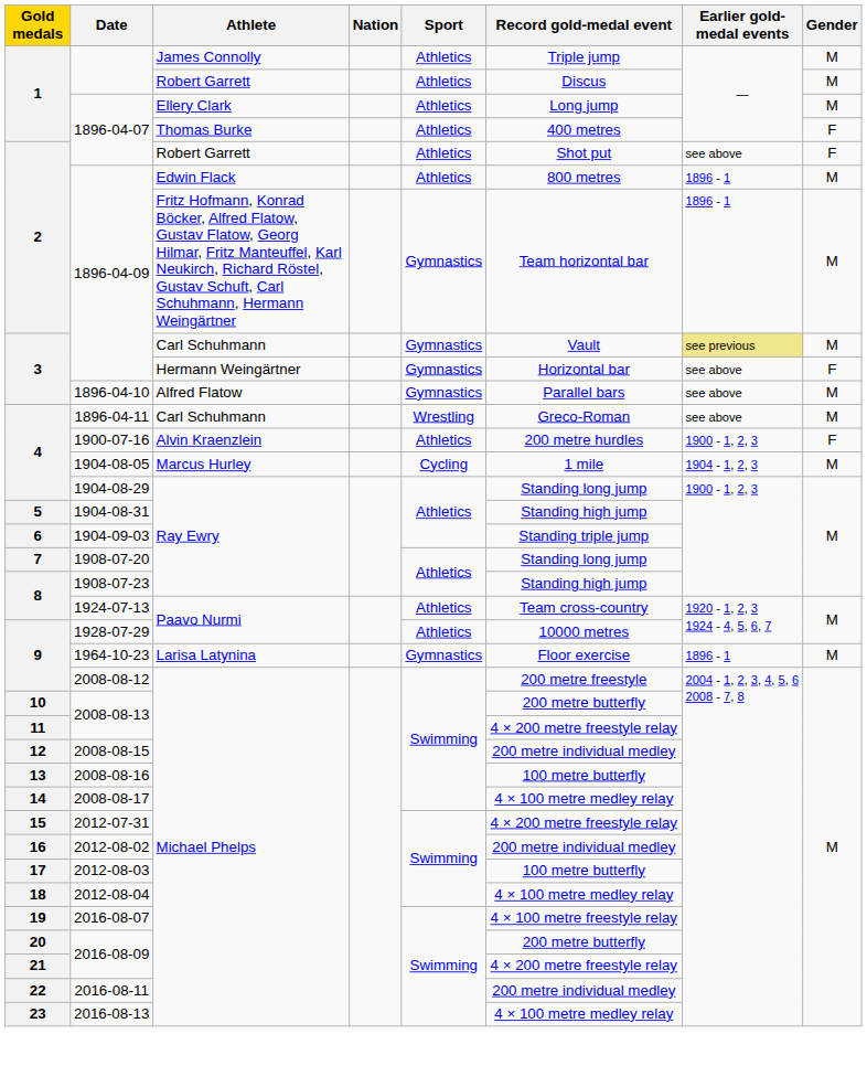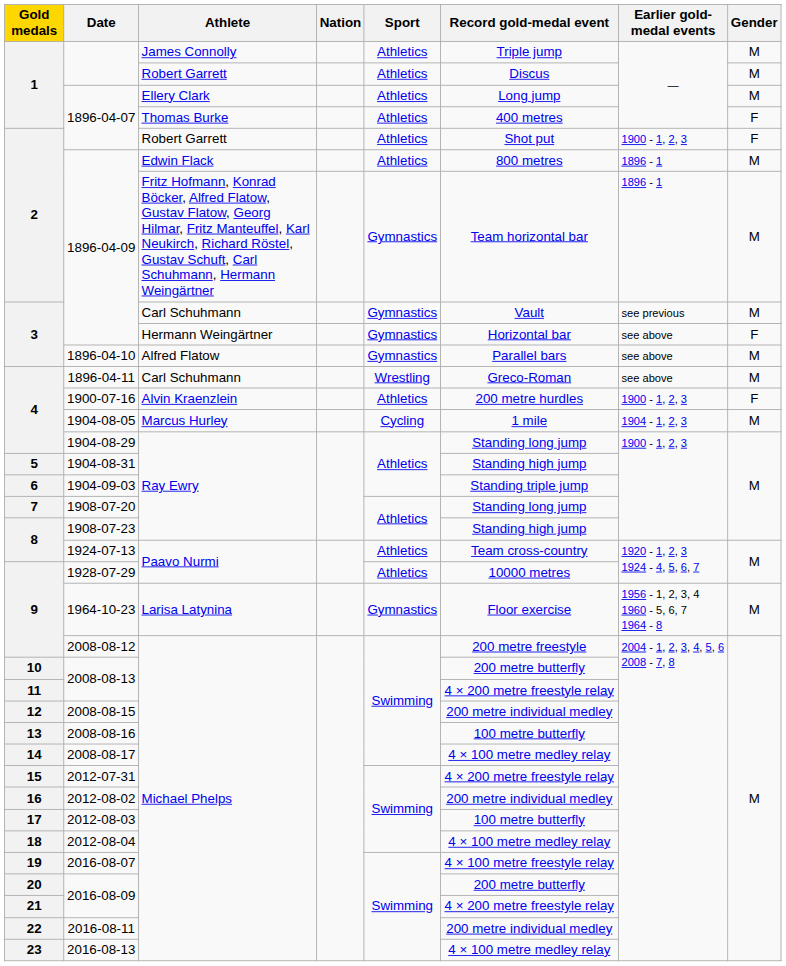 <table class="wikitable" style="text-align:center; font-size:97%">
 <tr>
 <th style="background:gold; width:4.0em; font-weight:bold;">Gold medals</th>
 <th>Date</th>
 <th width="200">Athlete</th>
 <th>Nation</th>
 <th>Sport</th>
 <th width="200">Record gold-medal event</th>
 <th width="120">Earlier gold-medal events</th>
 <th>Gender</th>
 </tr>
 <tr>
 <th rowspan=4>1</th>
 <td rowspan=2></td>
 <td align="left"><a href='#'>James Connolly</a></td>
 <td align="left"></td>
 <td><a href='#'>Athletics</a></td>
 <td><a href='#'>Triple jump</a></td>
 <td rowspan="4"><small>—</small></td>
 <td>M</td>
 </tr>
 <tr>
 <td align="left"><a href='#'>Robert Garrett</a></td>
 <td align="left"></td>
 <td><a href='#'>Athletics</a></td>
 <td><a href='#'>Discus</a></td>
 <td>M</td>
 </tr>
 <tr>
 <td rowspan=3>1896-04-07</td>
 <td align="left"><a href='#'>Ellery Clark</a></td>
 <td align="left"></td>
 <td><a href='#'>Athletics</a></td>
 <td><a href='#'>Long jump</a></td>
 <td>M</td>
 </tr>
 <tr>
 <td align="left"><a href='#'>Thomas Burke</a></td>
 <td align="left"></td>
 <td><a href='#'>Athletics</a></td>
 <td><a href='#'>400 metres</a></td>
 <td>F</td>
 </tr>
 <tr>
 <th rowspan=3>2</th>
 <td align="left">Robert Garrett</td>
 <td align="left"></td>
 <td><a href='#'>Athletics</a></td>
 <td><a href='#'>Shot put</a></td>
-<td align="left"><small>see above</small></td>
+<td align="left"  valign="top"><small><a href='#'>1900</a> - <a href='#'>1</a>, <a href='#'>2</a>, <a href='#'>3</a></small></td>
 <td>F</td>
 </tr>
 <tr>
 <td rowspan=4>1896-04-09</td>
 <td align="left"><a href='#'>Edwin Flack</a></td>
 <td align="left"></td>
 <td><a href='#'>Athletics</a></td>
 <td><a href='#'>800 metres</a></td>
 <td align="left"  valign="top"><small><a href='#'>1896</a> - <a href='#'>1</a></small></td>
 <td>M</td>
 </tr>
 <tr>
 <td align="left"><a href='#'>Fritz Hofmann</a>, <a href='#'>Konrad Böcker</a>, <a href='#'>Alfred Flatow</a>, <a href='#'>Gustav Flatow</a>, <a href='#'>Georg Hilmar</a>, <a href='#'>Fritz Manteuffel</a>, <a href='#'>Karl Neukirch</a>, <a href='#'>Richard Röstel</a>, <a href='#'>Gustav Schuft</a>, <a href='#'>Carl Schuhmann</a>, <a href='#'>Hermann Weingärtner</a></td>
 <td align="left"></td>
 <td><a href='#'>Gymnastics</a></td>
 <td><a href='#'>Team horizontal bar</a></td>
 <td align="left"  valign="top"><small><a href='#'>1896</a> - <a href='#'>1</a></small></td>
 <td>M</td>
 </tr>
 <tr>
 <th rowspan=3>3</th>
 <td align="left">Carl Schuhmann</td>
 <td align="left"></td>
 <td><a href='#'>Gymnastics</a></td>
 <td><a href='#'>Vault</a></td>
-<td align="left" style="background: khaki;"><small>see previous</small></td>
+<td align="left"><small>see previous</small></td>
 <td>M</td>
 </tr>
 <tr>
 <td align="left">Hermann Weingärtner</td>
 <td align="left"></td>
 <td><a href='#'>Gymnastics</a></td>
 <td><a href='#'>Horizontal bar</a></td>
 <td align="left"><small>see above</small></td>
 <td>F</td>
 </tr>
 <tr>
 <td>1896-04-10</td>
 <td align="left">Alfred Flatow</td>
 <td align="left"></td>
 <td><a href='#'>Gymnastics</a></td>
 <td><a href='#'>Parallel bars</a></td>
 <td align="left"  valign="top"><small>see above</small></td>
 <td>M</td>
 </tr>
 <tr>
 <th rowspan=4>4</th>
 <td>1896-04-11</td>
 <td align="left">Carl Schuhmann</td>
 <td align="left"></td>
 <td><a href='#'>Wrestling</a></td>
 <td><a href='#'>Greco-Roman</a></td>
 <td align="left"  valign="top"><small>see above</small></td>
 <td>M</td>
 </tr>
 <tr>
 <td>1900-07-16</td>
 <td align="left"><a href='#'>Alvin Kraenzlein</a></td>
 <td align="left"></td>
 <td><a href='#'>Athletics</a></td>
 <td><a href='#'>200 metre hurdles</a></td>
 <td align="left"  valign="top"><small><a href='#'>1900</a> - <a href='#'>1</a>, <a href='#'>2</a>, <a href='#'>3</a></small></td>
 <td>F</td>
 </tr>
 <tr>
 <td>1904-08-05</td>
 <td align="left"><a href='#'>Marcus Hurley</a></td>
 <td align="left"></td>
 <td><a href='#'>Cycling</a></td>
 <td><a href='#'>1 mile</a></td>
 <td align="left"  valign="top"><small><a href='#'>1904</a> - <a href='#'>1</a>, <a href='#'>2</a>, <a href='#'>3</a></small></td>
 <td>M</td>
 </tr>
 <tr>
 <td>1904-08-29</td>
 <td align="left" rowspan="5"><a href='#'>Ray Ewry</a></td>
 <td align="left" rowspan="5"></td>
 <td rowspan="3"><a href='#'>Athletics</a></td>
 <td><a href='#'>Standing long jump</a></td>
 <td align="left"  rowspan="5" valign="top"><small><a href='#'>1900</a> - <a href='#'>1</a>, <a href='#'>2</a>, <a href='#'>3</a></small></td>
 <td rowspan="5">M</td>
 </tr>
 <tr>
 <th>5</th>
 <td>1904-08-31</td>
 <td><a href='#'>Standing high jump</a></td>
 </tr>
 <tr>
 <th>6</th>
 <td>1904-09-03</td>
 <td><a href='#'>Standing triple jump</a></td>
 </tr>
 <tr>
 <th>7</th>
 <td>1908-07-20</td>
 <td rowspan="2"><a href='#'>Athletics</a></td>
 <td><a href='#'>Standing long jump</a></td>
 </tr>
 <tr>
 <th rowspan=2>8</th>
 <td>1908-07-23</td>
 <td><a href='#'>Standing high jump</a></td>
 </tr>
 <tr>
 <td>1924-07-13</td>
 <td align="left"  rowspan="2"><a href='#'>Paavo Nurmi</a></td>
 <td align="left"  rowspan="2"></td>
 <td><a href='#'>Athletics</a></td>
 <td><a href='#'>Team cross-country</a></td>
 <td rowspan="2" align="left"  valign="top"><small><a href='#'>1920</a> - <a href='#'>1</a>, <a href='#'>2</a>, <a href='#'>3</a><br><a href='#'>1924</a> - <a href='#'>4</a>, <a href='#'>5</a>, <a href='#'>6</a>, <a href='#'>7</a></small></td>
 <td rowspan="2">M</td>
 </tr>
 <tr>
 <th rowspan=3>9</th>
 <td>1928-07-29</td>
 <td><a href='#'>Athletics</a></td>
 <td><a href='#'>10000 metres</a></td>
 </tr>
 <tr>
 <td>1964-10-23</td>
 <td align="left"><a href='#'>Larisa Latynina</a></td>
 <td align="left"></td>
 <td><a href='#'>Gymnastics</a></td>
 <td><a href='#'>Floor exercise</a></td>
-<td align="left"  valign="top"><small><a href='#'>1896</a> - <a href='#'>1</a></small></td>
+<td align="left"  valign="top"><small><a href='#'>1956</a> - 1, 2, 3, 4<br> <a href='#'>1960</a> - 5, 6, 7<br> <a href='#'>1964</a> - <a href='#'>8</a></small></td>
 <td>M</td>
 </tr>
 <tr>
 <td>2008-08-12</td>
 <td align="left" rowspan="15"><a href='#'>Michael Phelps</a></td>
 <td align="left" rowspan="15"></td>
 <td rowspan="6"><a href='#'>Swimming</a></td>
 <td><a href='#'>200 metre freestyle</a></td>
 <td rowspan="15" align="left"  valign="top"><small><a href='#'>2004</a> - <a href='#'>1</a>, <a href='#'>2</a>, <a href='#'>3</a>, <a href='#'>4</a>, <a href='#'>5</a>, <a href='#'>6</a><br> <a href='#'>2008</a> - <a href='#'>7</a>, <a href='#'>8</a><br></small></td>
 <td rowspan="15">M</td>
 </tr>
 <tr>
 <th>10</th>
 <td rowspan=2>2008-08-13</td>
 <td><a href='#'>200 metre butterfly</a></td>
 </tr>
 <tr>
 <th>11</th>
 <td><a href='#'>4 × 200 metre freestyle relay</a></td>
 </tr>
 <tr>
 <th>12</th>
 <td>2008-08-15</td>
 <td><a href='#'>200 metre individual medley</a></td>
 </tr>
 <tr>
 <th>13</th>
 <td>2008-08-16</td>
 <td><a href='#'>100 metre butterfly</a></td>
 </tr>
 <tr>
 <th>14</th>
 <td>2008-08-17</td>
 <td><a href='#'>4 × 100 metre medley relay</a></td>
 </tr>
 <tr>
 <th>15</th>
 <td>2012-07-31</td>
 <td rowspan="4"><a href='#'>Swimming</a></td>
 <td><a href='#'>4 × 200 metre freestyle relay</a></td>
 </tr>
 <tr>
 <th>16</th>
 <td>2012-08-02</td>
 <td><a href='#'>200 metre individual medley</a></td>
 </tr>
 <tr>
 <th>17</th>
 <td>2012-08-03</td>
 <td><a href='#'>100 metre butterfly</a></td>
 </tr>
 <tr>
 <th>18</th>
 <td>2012-08-04</td>
 <td><a href='#'>4 × 100 metre medley relay</a></td>
 </tr>
 <tr>
 <th>19</th>
 <td>2016-08-07</td>
 <td rowspan="5"><a href='#'>Swimming</a></td>
 <td><a href='#'>4 × 100 metre freestyle relay</a></td>
 </tr>
 <tr>
 <th>20</th>
 <td rowspan=2>2016-08-09</td>
 <td><a href='#'>200 metre butterfly</a></td>
 </tr>
 <tr>
 <th>21</th>
 <td><a href='#'>4 × 200 metre freestyle relay</a></td>
 </tr>
 <tr>
 <th>22</th>
 <td>2016-08-11</td>
 <td><a href='#'>200 metre individual medley</a></td>
 </tr>
 <tr>
 <th>23</th>
 <td>2016-08-13</td>
 <td><a href='#'>4 × 100 metre medley relay</a></td>
 </tr>
 </table>
